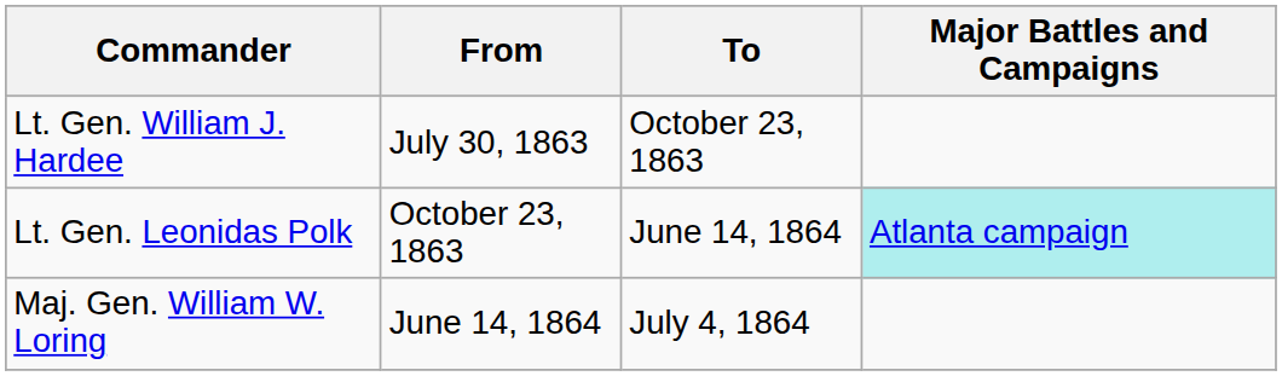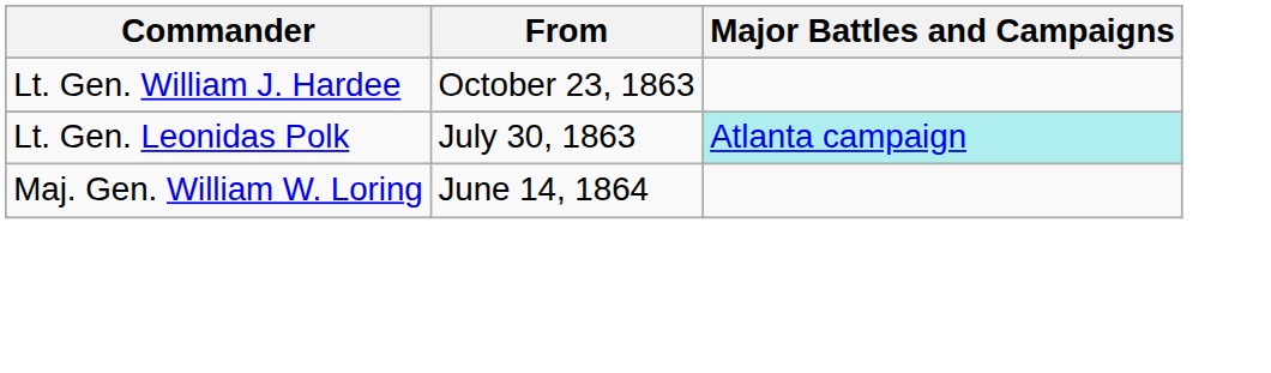 <table class="wikitable">
 <tr>
 <th>Commander</th>
 <th>From</th>
-<th>To</th>
 <th>Major Battles and Campaigns</th>
 </tr>
 <tr>
 <td>Lt. Gen. <a href='#'>William J. Hardee</a></td>
-<td>July 30, 1863</td>
 <td>October 23, 1863</td>
 <td> </td>
 </tr>
 <tr>
 <td>Lt. Gen. <a href='#'>Leonidas Polk</a></td>
-<td>October 23, 1863</td>
-<td>June 14, 1864</td>
+<td>July 30, 1863</td>
 <td style="background: paleturquoise;"><a href='#'>Atlanta campaign</a></td>
 </tr>
 <tr>
 <td>Maj. Gen. <a href='#'>William W. Loring</a></td>
 <td>June 14, 1864</td>
-<td>July 4, 1864</td>
 <td> </td>
 </tr>
 </table>
